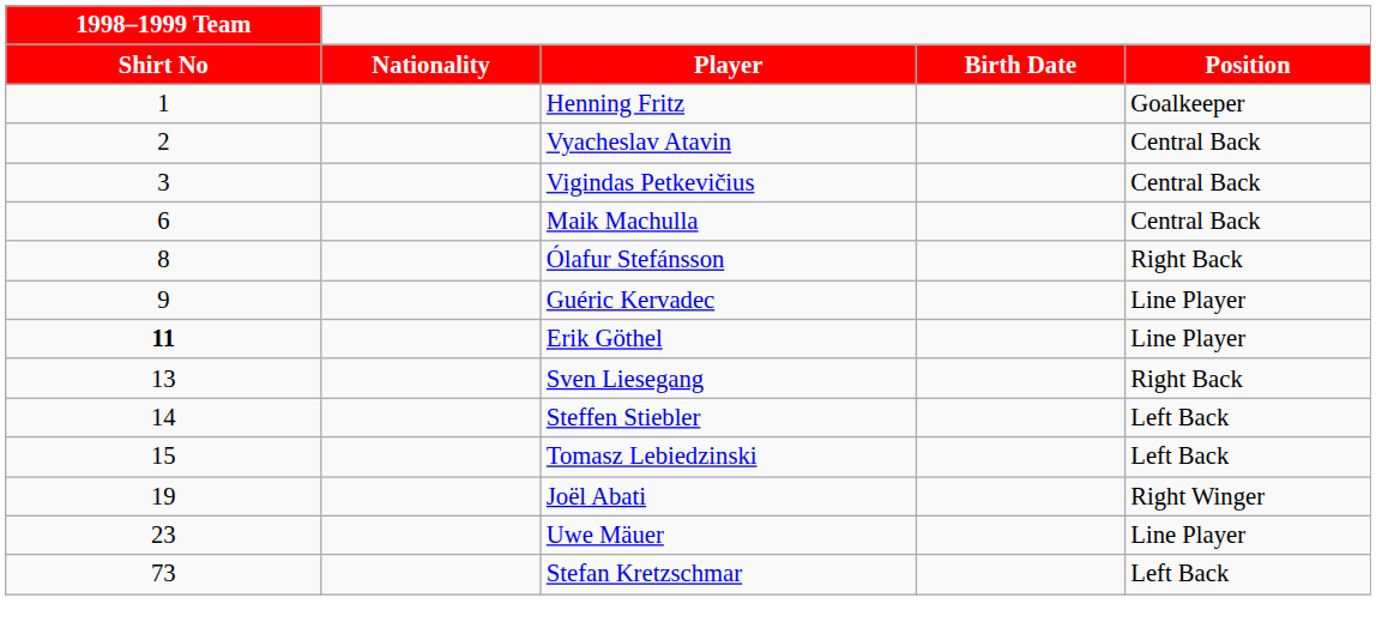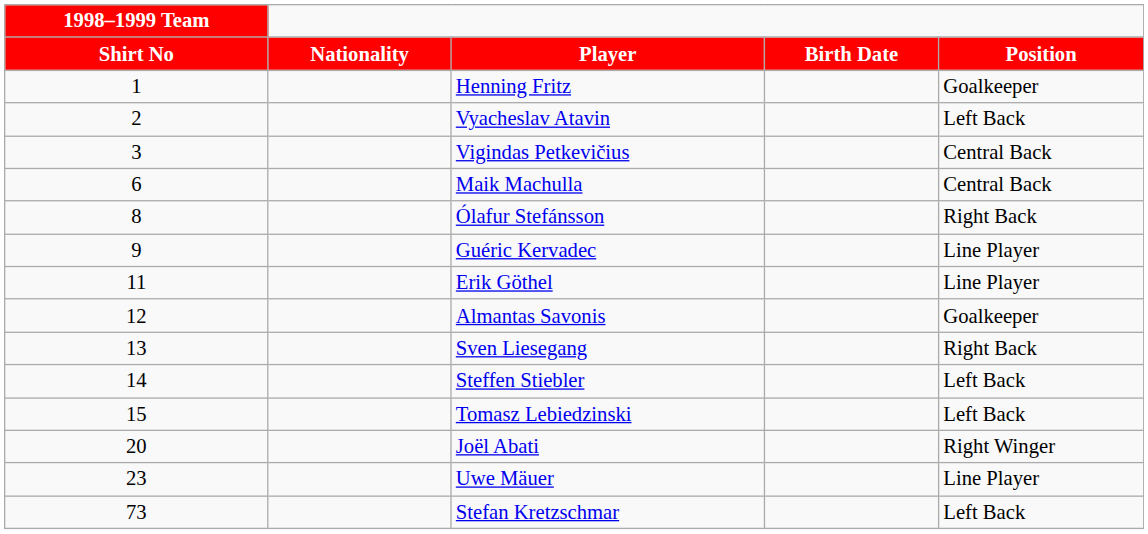 <table class="wikitable collapsible collapsed" style="width:100%;">
 <tr>
 <th style="color:#FFFFFF; background:#FF0000">1998–1999 Team</th>
 </tr>
 <tr>
 <th style="color:#FFFFFF; background:#FF0000">Shirt No</th>
 <th style="color:#FFFFFF; background:#FF0000">Nationality</th>
 <th style="color:#FFFFFF; background:#FF0000">Player</th>
 <th style="color:#FFFFFF; background:#FF0000">Birth Date</th>
 <th style="color:#FFFFFF; background:#FF0000">Position</th>
 </tr>
 <tr>
 <td align=center>1</td>
 <td></td>
 <td><a href='#'>Henning Fritz</a></td>
 <td></td>
 <td>Goalkeeper</td>
 </tr>
 <tr>
 <td align=center>2</td>
 <td></td>
 <td><a href='#'>Vyacheslav Atavin</a></td>
 <td></td>
-<td>Central Back</td>
+<td>Left Back</td>
 </tr>
 <tr>
 <td align=center>3</td>
 <td></td>
 <td><a href='#'>Vigindas Petkevičius</a></td>
 <td></td>
 <td>Central Back</td>
 </tr>
 <tr>
 <td align=center>6</td>
 <td></td>
 <td><a href='#'>Maik Machulla</a></td>
 <td></td>
 <td>Central Back</td>
 </tr>
 <tr>
 <td align=center>8</td>
 <td></td>
 <td><a href='#'>Ólafur Stefánsson</a></td>
 <td></td>
 <td>Right Back</td>
 </tr>
 <tr>
 <td align=center>9</td>
 <td></td>
 <td><a href='#'>Guéric Kervadec</a></td>
 <td></td>
 <td>Line Player</td>
 </tr>
 <tr>
-<td align=center><strong>11</strong></td>
+<td align=center>11</td>
 <td></td>
 <td><a href='#'>Erik Göthel</a></td>
 <td></td>
 <td>Line Player</td>
+</tr>
+<tr>
+<td align=center>12</td>
+<td></td>
+<td><a href='#'>Almantas Savonis</a></td>
+<td></td>
+<td>Goalkeeper</td>
 </tr>
 <tr>
 <td align=center>13</td>
 <td></td>
 <td><a href='#'>Sven Liesegang</a></td>
 <td></td>
 <td>Right Back</td>
 </tr>
 <tr>
 <td align=center>14</td>
 <td></td>
 <td><a href='#'>Steffen Stiebler</a></td>
 <td></td>
 <td>Left Back</td>
 </tr>
 <tr>
 <td align=center>15</td>
 <td></td>
 <td><a href='#'>Tomasz Lebiedzinski</a></td>
 <td></td>
 <td>Left Back</td>
 </tr>
 <tr>
-<td align=center>19</td>
+<td align=center>20</td>
 <td></td>
 <td><a href='#'>Joël Abati</a></td>
 <td></td>
 <td>Right Winger</td>
 </tr>
 <tr>
 <td align=center>23</td>
 <td></td>
 <td><a href='#'>Uwe Mäuer</a></td>
 <td></td>
 <td>Line Player</td>
 </tr>
 <tr>
 <td align=center>73</td>
 <td></td>
 <td><a href='#'>Stefan Kretzschmar</a></td>
 <td></td>
 <td>Left Back</td>
 </tr>
 </table>
